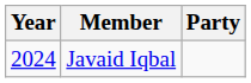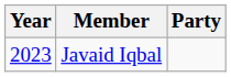 <table class="wikitable sortable">
 <tr>
 <th>Year</th>
 <th>Member</th>
 <th colspan=2>Party</th>
 </tr>
 <tr>
-<td><a href='#'>2024</a></td>
+<td><a href='#'>2023</a></td>
 <td><a href='#'> Javaid Iqbal</a></td>
 <td></td>
 </tr>
 </table>
